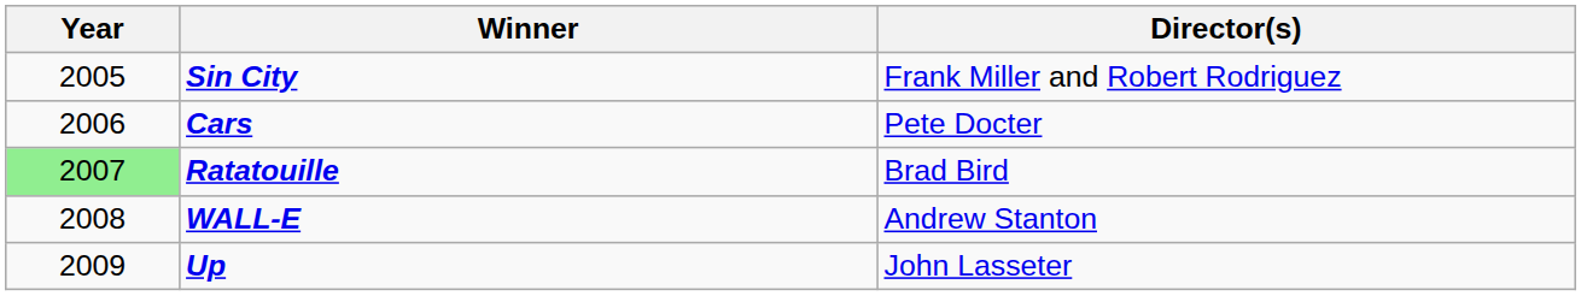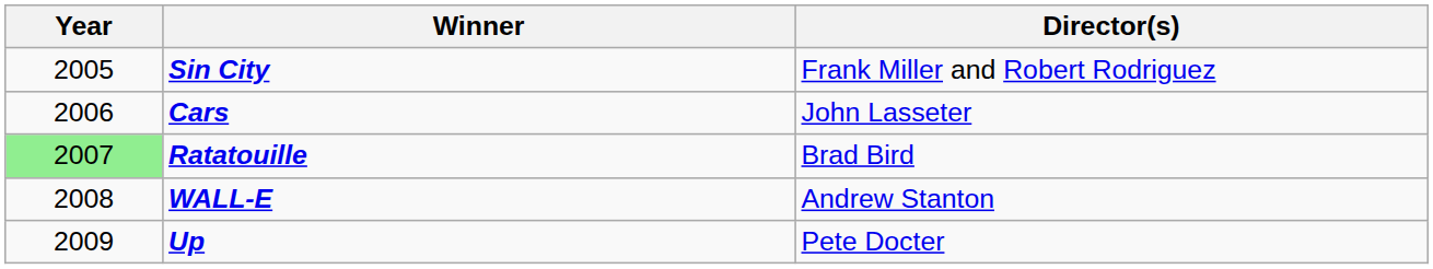 <table class="wikitable" width="95%" cellpadding="5">
 <tr>
 <th width="100"><strong>Year</strong></th>
 <th width="450"><strong>Winner</strong></th>
 <th width="450"><strong>Director(s)</strong></th>
 </tr>
 <tr>
 <td style="text-align:center;">2005</td>
 <td><strong><em><a href='#'>Sin City</a></em></strong></td>
 <td><a href='#'>Frank Miller</a> and <a href='#'>Robert Rodriguez</a></td>
 </tr>
 <tr>
 <td style="text-align:center;">2006</td>
 <td><strong><em><a href='#'>Cars</a></em></strong></td>
-<td><a href='#'>Pete Docter</a></td>
+<td><a href='#'>John Lasseter</a></td>
 </tr>
 <tr>
 <td style="background: lightgreen; text-align:center;">2007</td>
 <td><strong><em><a href='#'>Ratatouille</a></em></strong></td>
 <td><a href='#'>Brad Bird</a></td>
 </tr>
 <tr>
 <td style="text-align:center;">2008</td>
 <td><strong><em><a href='#'>WALL-E</a></em></strong></td>
 <td><a href='#'>Andrew Stanton</a></td>
 </tr>
 <tr>
 <td style="text-align:center;">2009</td>
 <td><strong><em><a href='#'>Up</a></em></strong></td>
-<td><a href='#'>John Lasseter</a></td>
+<td><a href='#'>Pete Docter</a></td>
 </tr>
 </table>
